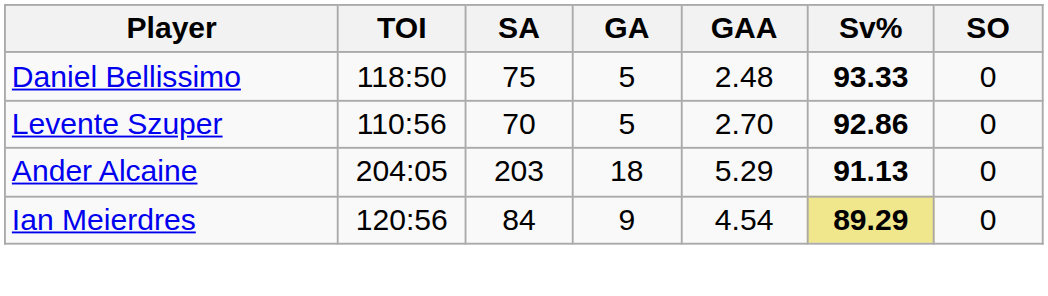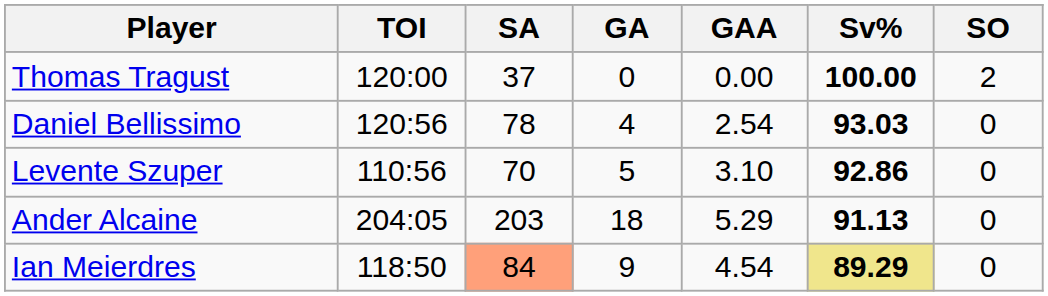 <table class="wikitable sortable" style="text-align:center;">
 <tr>
 <th style="width:170px;">Player</th>
 <th style="width:60px;">TOI</th>
 <th style="width:50px;">SA</th>
 <th style="width:50px;">GA</th>
 <th style="width:60px;">GAA</th>
 <th style="width:60px;">Sv%</th>
 <th style="width:50px;">SO</th>
 </tr>
 <tr>
+<td style="text-align:left;"> <a href='#'>Thomas Tragust</a></td>
+<td>120:00</td>
+<td>37</td>
+<td>0</td>
+<td>0.00</td>
+<td><strong>100.00</strong></td>
+<td>2</td>
+</tr>
+<tr>
 <td style="text-align:left;"> <a href='#'>Daniel Bellissimo</a></td>
-<td>118:50</td>
-<td>75</td>
-<td>5</td>
-<td>2.48</td>
-<td><strong>93.33</strong></td>
+<td>120:56</td>
+<td>78</td>
+<td>4</td>
+<td>2.54</td>
+<td><strong>93.03</strong></td>
 <td>0</td>
 </tr>
 <tr>
 <td style="text-align:left;"> <a href='#'>Levente Szuper</a></td>
 <td>110:56</td>
 <td>70</td>
 <td>5</td>
-<td>2.70</td>
+<td>3.10</td>
 <td><strong>92.86</strong></td>
 <td>0</td>
 </tr>
 <tr>
 <td style="text-align:left;"> <a href='#'>Ander Alcaine</a></td>
 <td>204:05</td>
 <td>203</td>
 <td>18</td>
 <td>5.29</td>
 <td><strong>91.13</strong></td>
 <td>0</td>
 </tr>
 <tr>
 <td style="text-align:left;"> <a href='#'>Ian Meierdres</a></td>
-<td>120:56</td>
-<td>84</td>
+<td>118:50</td>
+<td style="background: lightsalmon;">84</td>
 <td>9</td>
 <td>4.54</td>
 <td style="background: khaki;"><strong>89.29</strong></td>
 <td>0</td>
 </tr>
 </table>
